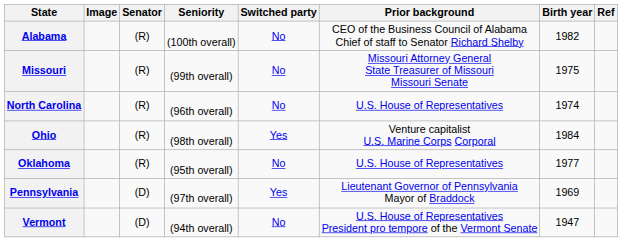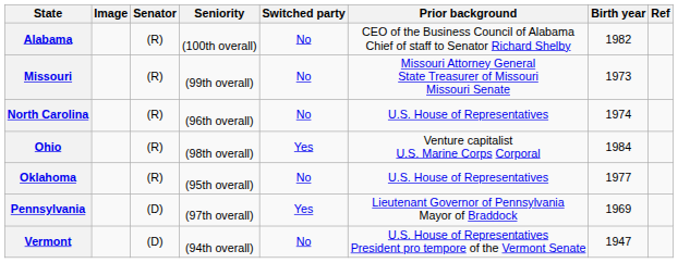 <table class="sortable wikitable" style="text-align:center">
 <tr>
 <th>State</th>
 <th>Image</th>
 <th>Senator</th>
 <th>Seniority</th>
 <th>Switched party</th>
 <th>Prior background</th>
 <th>Birth year</th>
 <th>Ref</th>
 </tr>
 <tr>
 <th><a href='#'>Alabama</a></th>
 <td></td>
 <td> (R)</td>
 <td><br>(100th overall)</td>
 <td><a href='#'>No</a><br></td>
 <td>CEO of the Business Council of Alabama<br>Chief of staff to Senator <a href='#'>Richard Shelby</a></td>
 <td>1982</td>
 <td></td>
 </tr>
 <tr>
 <th><a href='#'>Missouri</a></th>
 <td></td>
 <td> (R)</td>
 <td><br>(99th overall)</td>
 <td><a href='#'>No</a><br></td>
 <td><a href='#'>Missouri Attorney General</a><br><a href='#'>State Treasurer of Missouri</a><br><a href='#'>Missouri Senate</a></td>
-<td>1975</td>
+<td>1973</td>
 <td></td>
 </tr>
 <tr>
 <th><a href='#'>North Carolina</a></th>
 <td></td>
 <td> (R)</td>
 <td><br>(96th overall)</td>
 <td><a href='#'>No</a><br></td>
 <td><a href='#'>U.S. House of Representatives</a></td>
 <td>1974</td>
 <td></td>
 </tr>
 <tr>
 <th><a href='#'>Ohio</a></th>
 <td></td>
 <td> (R)</td>
 <td><br>(98th overall)</td>
 <td><a href='#'>Yes</a><br></td>
 <td>Venture capitalist<br><a href='#'>U.S. Marine Corps</a> <a href='#'>Corporal</a></td>
 <td>1984</td>
 <td></td>
 </tr>
 <tr>
 <th><a href='#'>Oklahoma</a></th>
 <td></td>
 <td> (R)</td>
 <td><br>(95th overall)</td>
 <td><a href='#'>No</a><br></td>
 <td><a href='#'>U.S. House of Representatives</a></td>
 <td>1977</td>
 <td></td>
 </tr>
 <tr>
 <th><a href='#'>Pennsylvania</a></th>
 <td></td>
 <td> (D)</td>
 <td><br>(97th overall)</td>
 <td><a href='#'>Yes</a><br></td>
 <td><a href='#'>Lieutenant Governor of Pennsylvania</a><br>Mayor of <a href='#'>Braddock</a></td>
 <td>1969</td>
 <td></td>
 </tr>
 <tr>
 <th><a href='#'>Vermont</a></th>
 <td></td>
 <td> (D)</td>
 <td><br>(94th overall)</td>
 <td><a href='#'>No</a><br></td>
 <td><a href='#'>U.S. House of Representatives</a><br><a href='#'>President pro tempore</a> of the <a href='#'>Vermont Senate</a></td>
 <td>1947</td>
 <td></td>
 </tr>
 </table>
